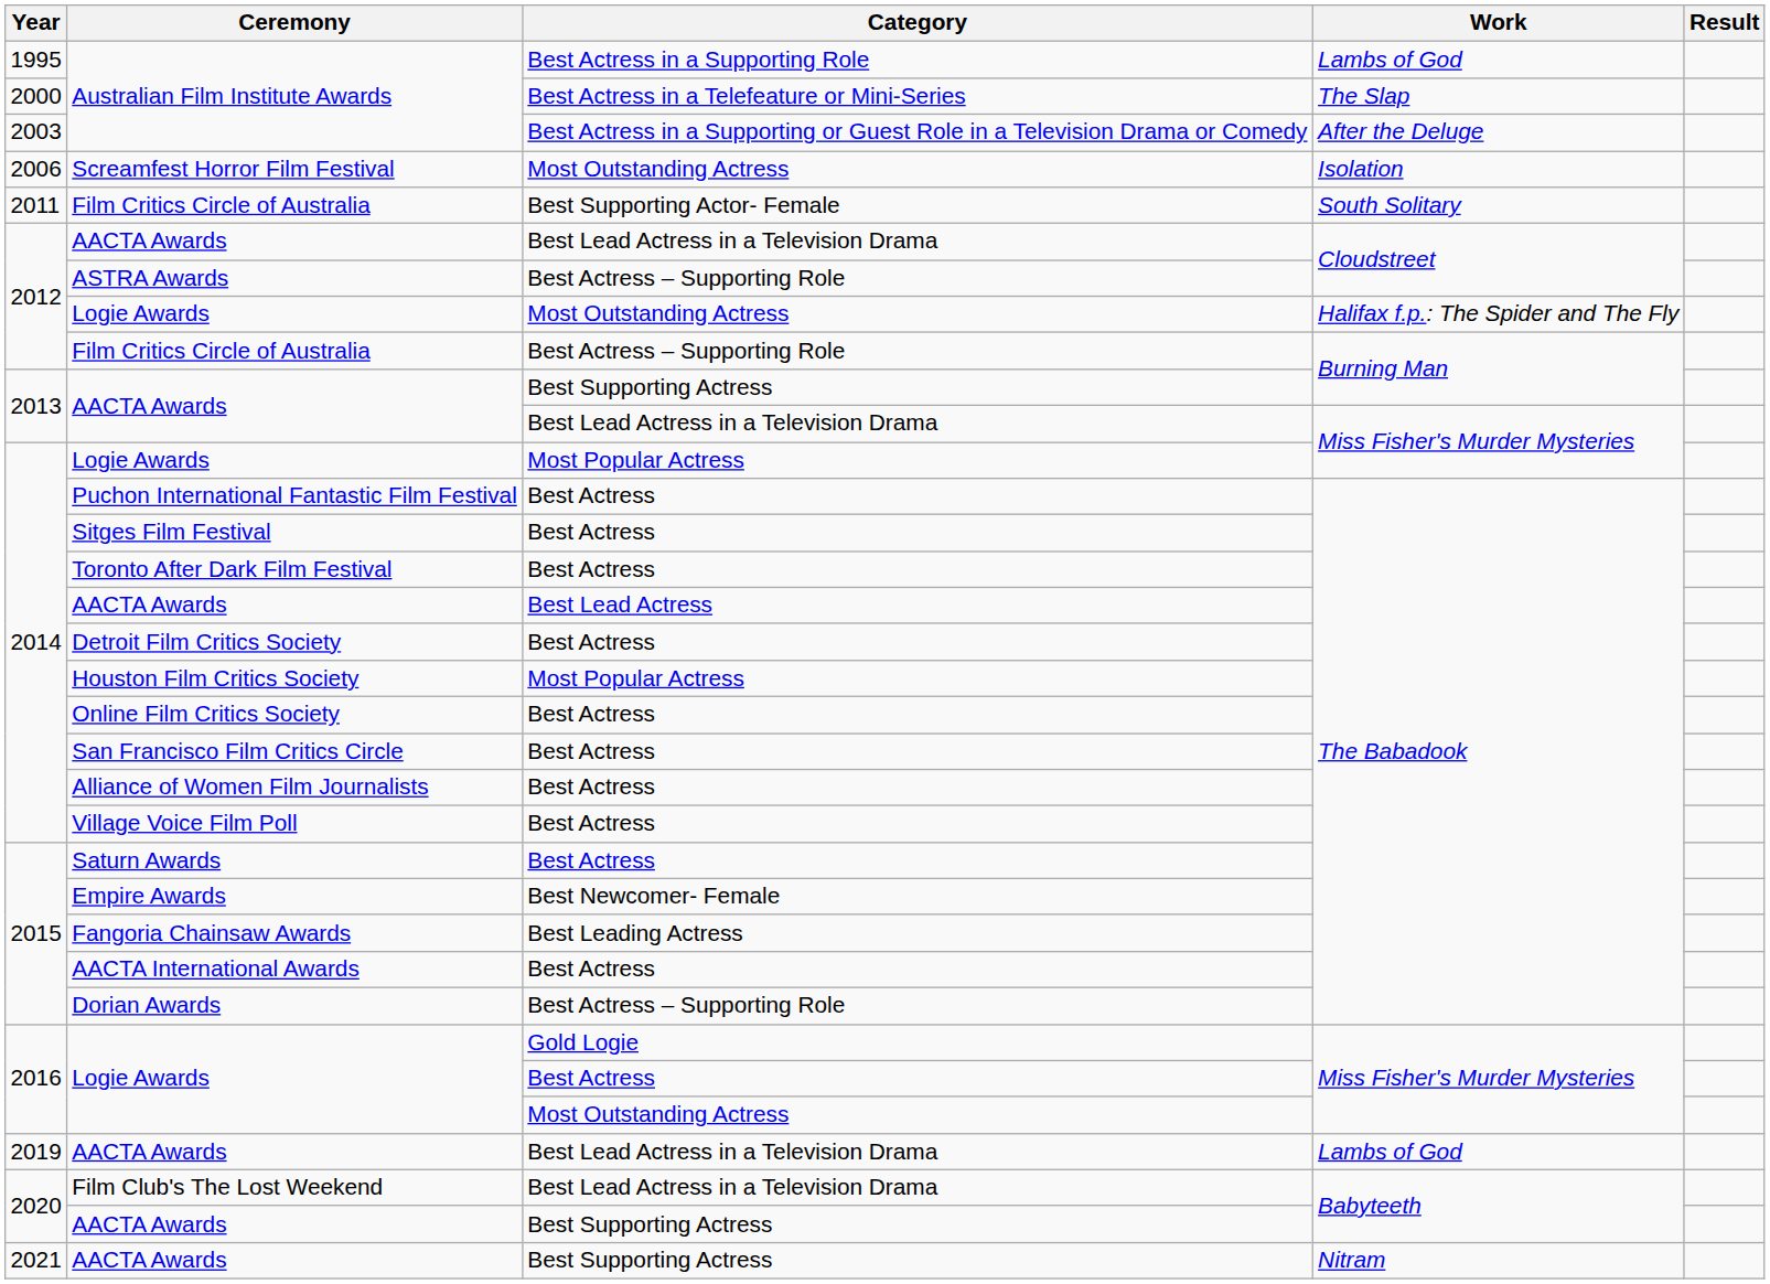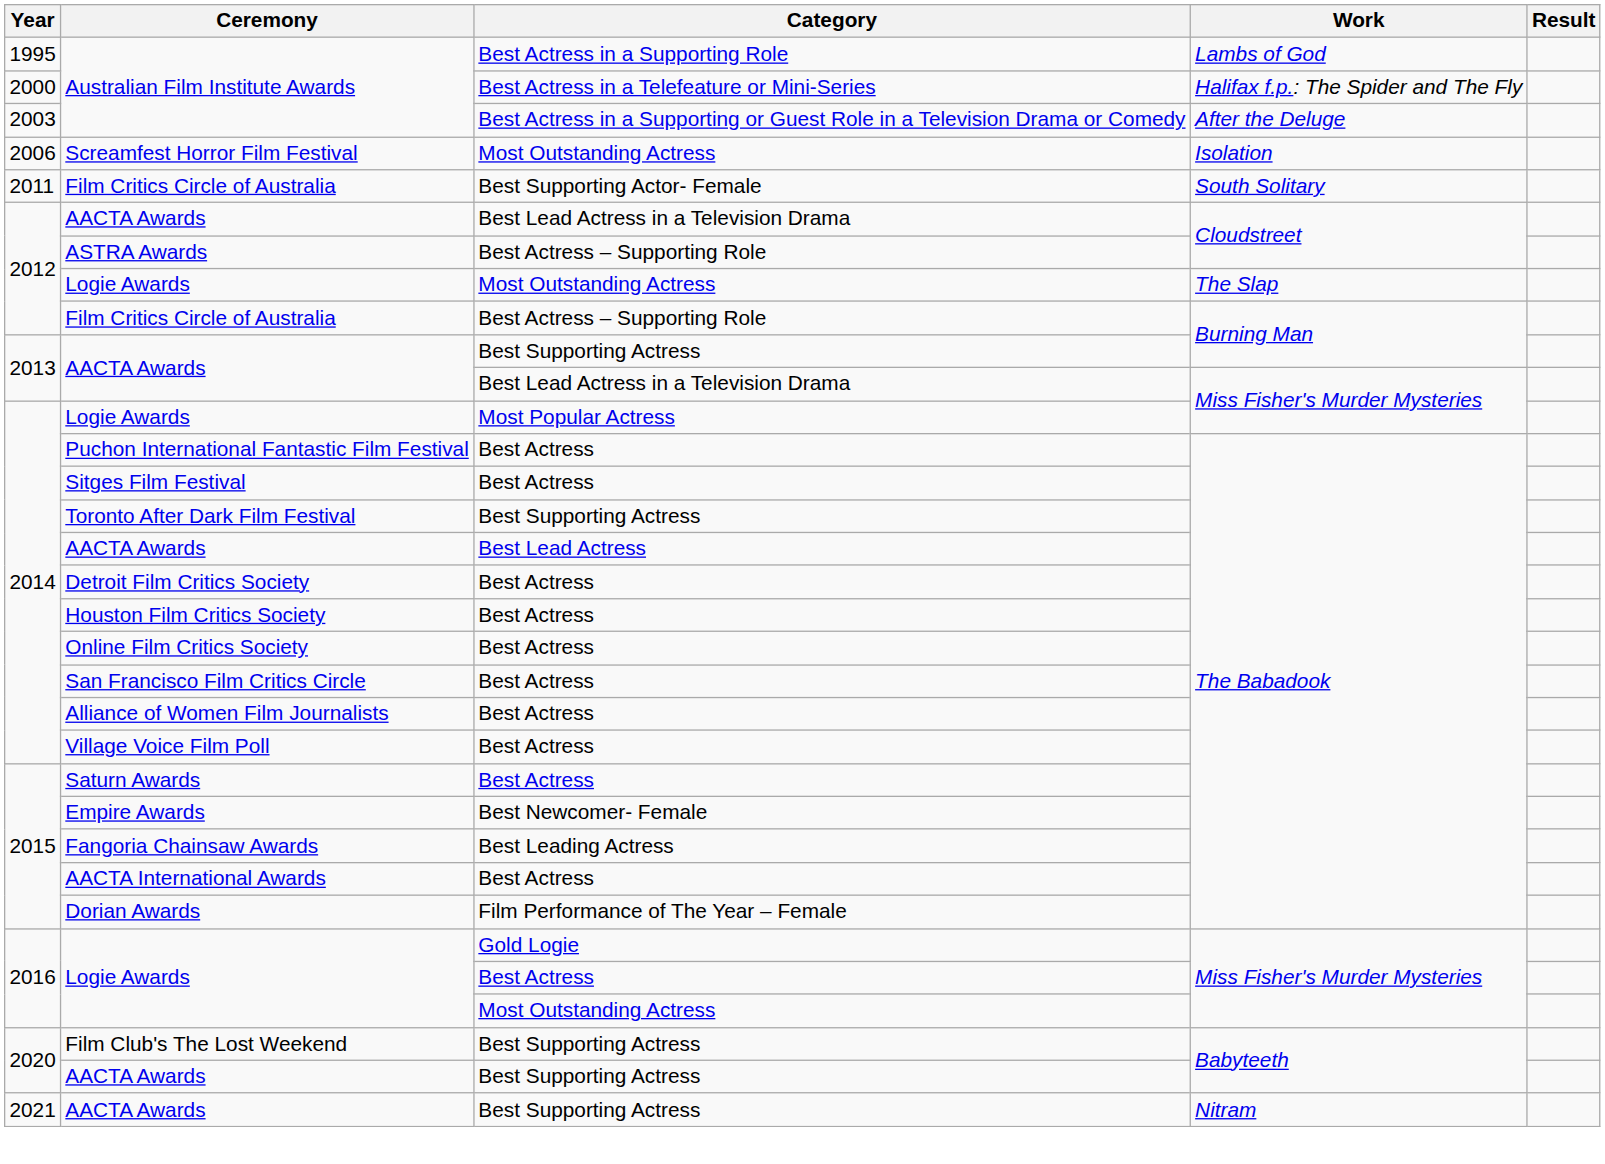 <table class="wikitable sortable">
 <tr>
 <th>Year</th>
 <th>Ceremony</th>
 <th>Category</th>
 <th>Work</th>
 <th>Result</th>
 </tr>
 <tr>
 <td>1995</td>
 <td rowspan="3"><a href='#'>Australian Film Institute Awards</a></td>
 <td><a href='#'>Best Actress in a Supporting Role</a></td>
 <td><em><a href='#'>Lambs of God</a></em></td>
 <td></td>
 </tr>
 <tr>
 <td>2000</td>
 <td><a href='#'>Best Actress in a Telefeature or Mini-Series</a></td>
-<td><em><a href='#'>The Slap</a></em></td>
+<td><em><a href='#'>Halifax f.p.</a>: The Spider and The Fly</em></td>
 <td></td>
 </tr>
 <tr>
 <td>2003</td>
 <td><a href='#'>Best Actress in a Supporting or Guest Role in a Television Drama or Comedy</a></td>
 <td><em><a href='#'>After the Deluge</a></em></td>
 <td></td>
 </tr>
 <tr>
 <td>2006</td>
 <td><a href='#'>Screamfest Horror Film Festival</a></td>
 <td><a href='#'>Most Outstanding Actress</a></td>
 <td><em><a href='#'>Isolation</a></em></td>
 <td></td>
 </tr>
 <tr>
 <td>2011</td>
 <td><a href='#'>Film Critics Circle of Australia</a></td>
 <td>Best Supporting Actor- Female</td>
 <td><em><a href='#'>South Solitary</a></em></td>
 <td></td>
 </tr>
 <tr>
 <td rowspan="4">2012</td>
 <td><a href='#'>AACTA Awards</a></td>
 <td>Best Lead Actress in a Television Drama</td>
 <td rowspan="2"><em><a href='#'>Cloudstreet</a></em></td>
 <td></td>
 </tr>
 <tr>
 <td><a href='#'>ASTRA Awards</a></td>
 <td>Best Actress – Supporting Role</td>
 <td></td>
 </tr>
 <tr>
 <td><a href='#'>Logie Awards</a></td>
 <td><a href='#'>Most Outstanding Actress</a></td>
-<td><em><a href='#'>Halifax f.p.</a>: The Spider and The Fly</em></td>
+<td><em><a href='#'>The Slap</a></em></td>
 <td></td>
 </tr>
 <tr>
 <td><a href='#'>Film Critics Circle of Australia</a></td>
 <td>Best Actress – Supporting Role</td>
 <td rowspan="2"><em><a href='#'>Burning Man</a></em></td>
 <td></td>
 </tr>
 <tr>
 <td rowspan="2">2013</td>
 <td rowspan="2"><a href='#'>AACTA Awards</a></td>
 <td>Best Supporting Actress</td>
 <td></td>
 </tr>
 <tr>
 <td>Best Lead Actress in a Television Drama</td>
 <td rowspan="2"><em><a href='#'>Miss Fisher's Murder Mysteries</a></em></td>
 <td></td>
 </tr>
 <tr>
 <td rowspan="11">2014</td>
 <td><a href='#'>Logie Awards</a></td>
 <td><a href='#'>Most Popular Actress</a></td>
 <td></td>
 </tr>
 <tr>
 <td><a href='#'>Puchon International Fantastic Film Festival</a></td>
 <td>Best Actress</td>
 <td rowspan="15"><em><a href='#'>The Babadook</a></em></td>
 <td></td>
 </tr>
 <tr>
 <td><a href='#'>Sitges Film Festival</a></td>
 <td>Best Actress</td>
 <td></td>
 </tr>
 <tr>
 <td><a href='#'>Toronto After Dark Film Festival</a></td>
-<td>Best Actress</td>
+<td>Best Supporting Actress</td>
 <td></td>
 </tr>
 <tr>
 <td><a href='#'>AACTA Awards</a></td>
 <td><a href='#'>Best Lead Actress</a></td>
 <td></td>
 </tr>
 <tr>
 <td><a href='#'>Detroit Film Critics Society</a></td>
 <td>Best Actress</td>
 <td></td>
 </tr>
 <tr>
 <td><a href='#'>Houston Film Critics Society</a></td>
-<td><a href='#'>Most Popular Actress</a></td>
+<td>Best Actress</td>
 <td></td>
 </tr>
 <tr>
 <td><a href='#'>Online Film Critics Society</a></td>
 <td>Best Actress</td>
 <td></td>
 </tr>
 <tr>
 <td><a href='#'>San Francisco Film Critics Circle</a></td>
 <td>Best Actress</td>
 <td></td>
 </tr>
 <tr>
 <td><a href='#'>Alliance of Women Film Journalists</a></td>
 <td>Best Actress</td>
 <td></td>
 </tr>
 <tr>
 <td><a href='#'>Village Voice Film Poll</a></td>
 <td>Best Actress</td>
 <td></td>
 </tr>
 <tr>
 <td rowspan="5">2015</td>
 <td><a href='#'>Saturn Awards</a></td>
 <td><a href='#'>Best Actress</a></td>
 <td></td>
 </tr>
 <tr>
 <td><a href='#'>Empire Awards</a></td>
 <td>Best Newcomer- Female</td>
 <td></td>
 </tr>
 <tr>
 <td><a href='#'>Fangoria Chainsaw Awards</a></td>
 <td>Best Leading Actress</td>
 <td></td>
 </tr>
 <tr>
 <td><a href='#'>AACTA International Awards</a></td>
 <td>Best Actress</td>
 <td></td>
 </tr>
 <tr>
 <td><a href='#'>Dorian Awards</a></td>
-<td>Best Actress – Supporting Role</td>
+<td>Film Performance of The Year – Female</td>
 <td></td>
 </tr>
 <tr>
 <td rowspan="3">2016</td>
 <td rowspan="3"><a href='#'>Logie Awards</a></td>
 <td><a href='#'>Gold Logie</a></td>
 <td rowspan="3"><em><a href='#'>Miss Fisher's Murder Mysteries</a></em></td>
 <td></td>
 </tr>
 <tr>
 <td><a href='#'>Best Actress</a></td>
 <td></td>
 </tr>
 <tr>
 <td><a href='#'>Most Outstanding Actress</a></td>
 <td></td>
 </tr>
 <tr>
-<td>2019</td>
-<td><a href='#'>AACTA Awards</a></td>
-<td>Best Lead Actress in a Television Drama</td>
-<td><em><a href='#'>Lambs of God</a></em></td>
-<td></td>
-</tr>
-<tr>
 <td rowspan="2">2020</td>
 <td>Film Club's The Lost Weekend</td>
-<td>Best Lead Actress in a Television Drama</td>
+<td>Best Supporting Actress</td>
 <td rowspan="2"><em><a href='#'>Babyteeth</a></em></td>
 <td></td>
 </tr>
 <tr>
 <td><a href='#'>AACTA Awards</a></td>
 <td>Best Supporting Actress</td>
 <td></td>
 </tr>
 <tr>
 <td>2021</td>
 <td><a href='#'>AACTA Awards</a></td>
 <td>Best Supporting Actress</td>
 <td><em><a href='#'>Nitram</a></em></td>
 <td></td>
 </tr>
 </table>
